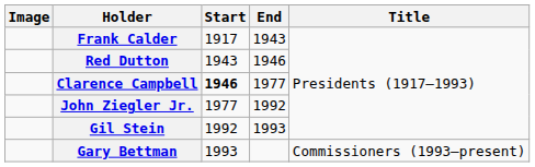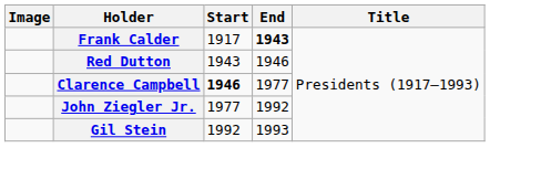 <table class="wikitable plainrowheaders">
 <tr>
 <th scope="col">Image</th>
 <th scope="col">Holder</th>
 <th scope="col">Start</th>
 <th scope="col">End</th>
 <th scope="col">Title</th>
 </tr>
 <tr>
 <td></td>
 <th scope="row"><a href='#'>Frank Calder</a></th>
 <td>1917</td>
-<td>1943</td>
+<td><strong>1943</strong></td>
 <td rowspan="5">Presidents (1917–1993)</td>
 </tr>
 <tr>
 <td></td>
 <th scope="row"><a href='#'>Red Dutton</a></th>
 <td>1943</td>
 <td>1946</td>
 </tr>
 <tr>
 <td></td>
 <th scope="row"><a href='#'>Clarence Campbell</a></th>
 <td><strong>1946</strong></td>
 <td>1977</td>
 </tr>
 <tr>
 <td></td>
 <th scope="row"><a href='#'>John Ziegler Jr.</a></th>
 <td>1977</td>
 <td>1992</td>
 </tr>
 <tr>
 <td></td>
 <th scope="row"><a href='#'>Gil Stein</a></th>
 <td>1992</td>
 <td>1993</td>
 </tr>
-<tr>
-<td></td>
-<th scope="row"><a href='#'>Gary Bettman</a></th>
-<td>1993</td>
-<td> </td>
-<td>Commissioners (1993–present)</td>
-</tr>
 </table>
